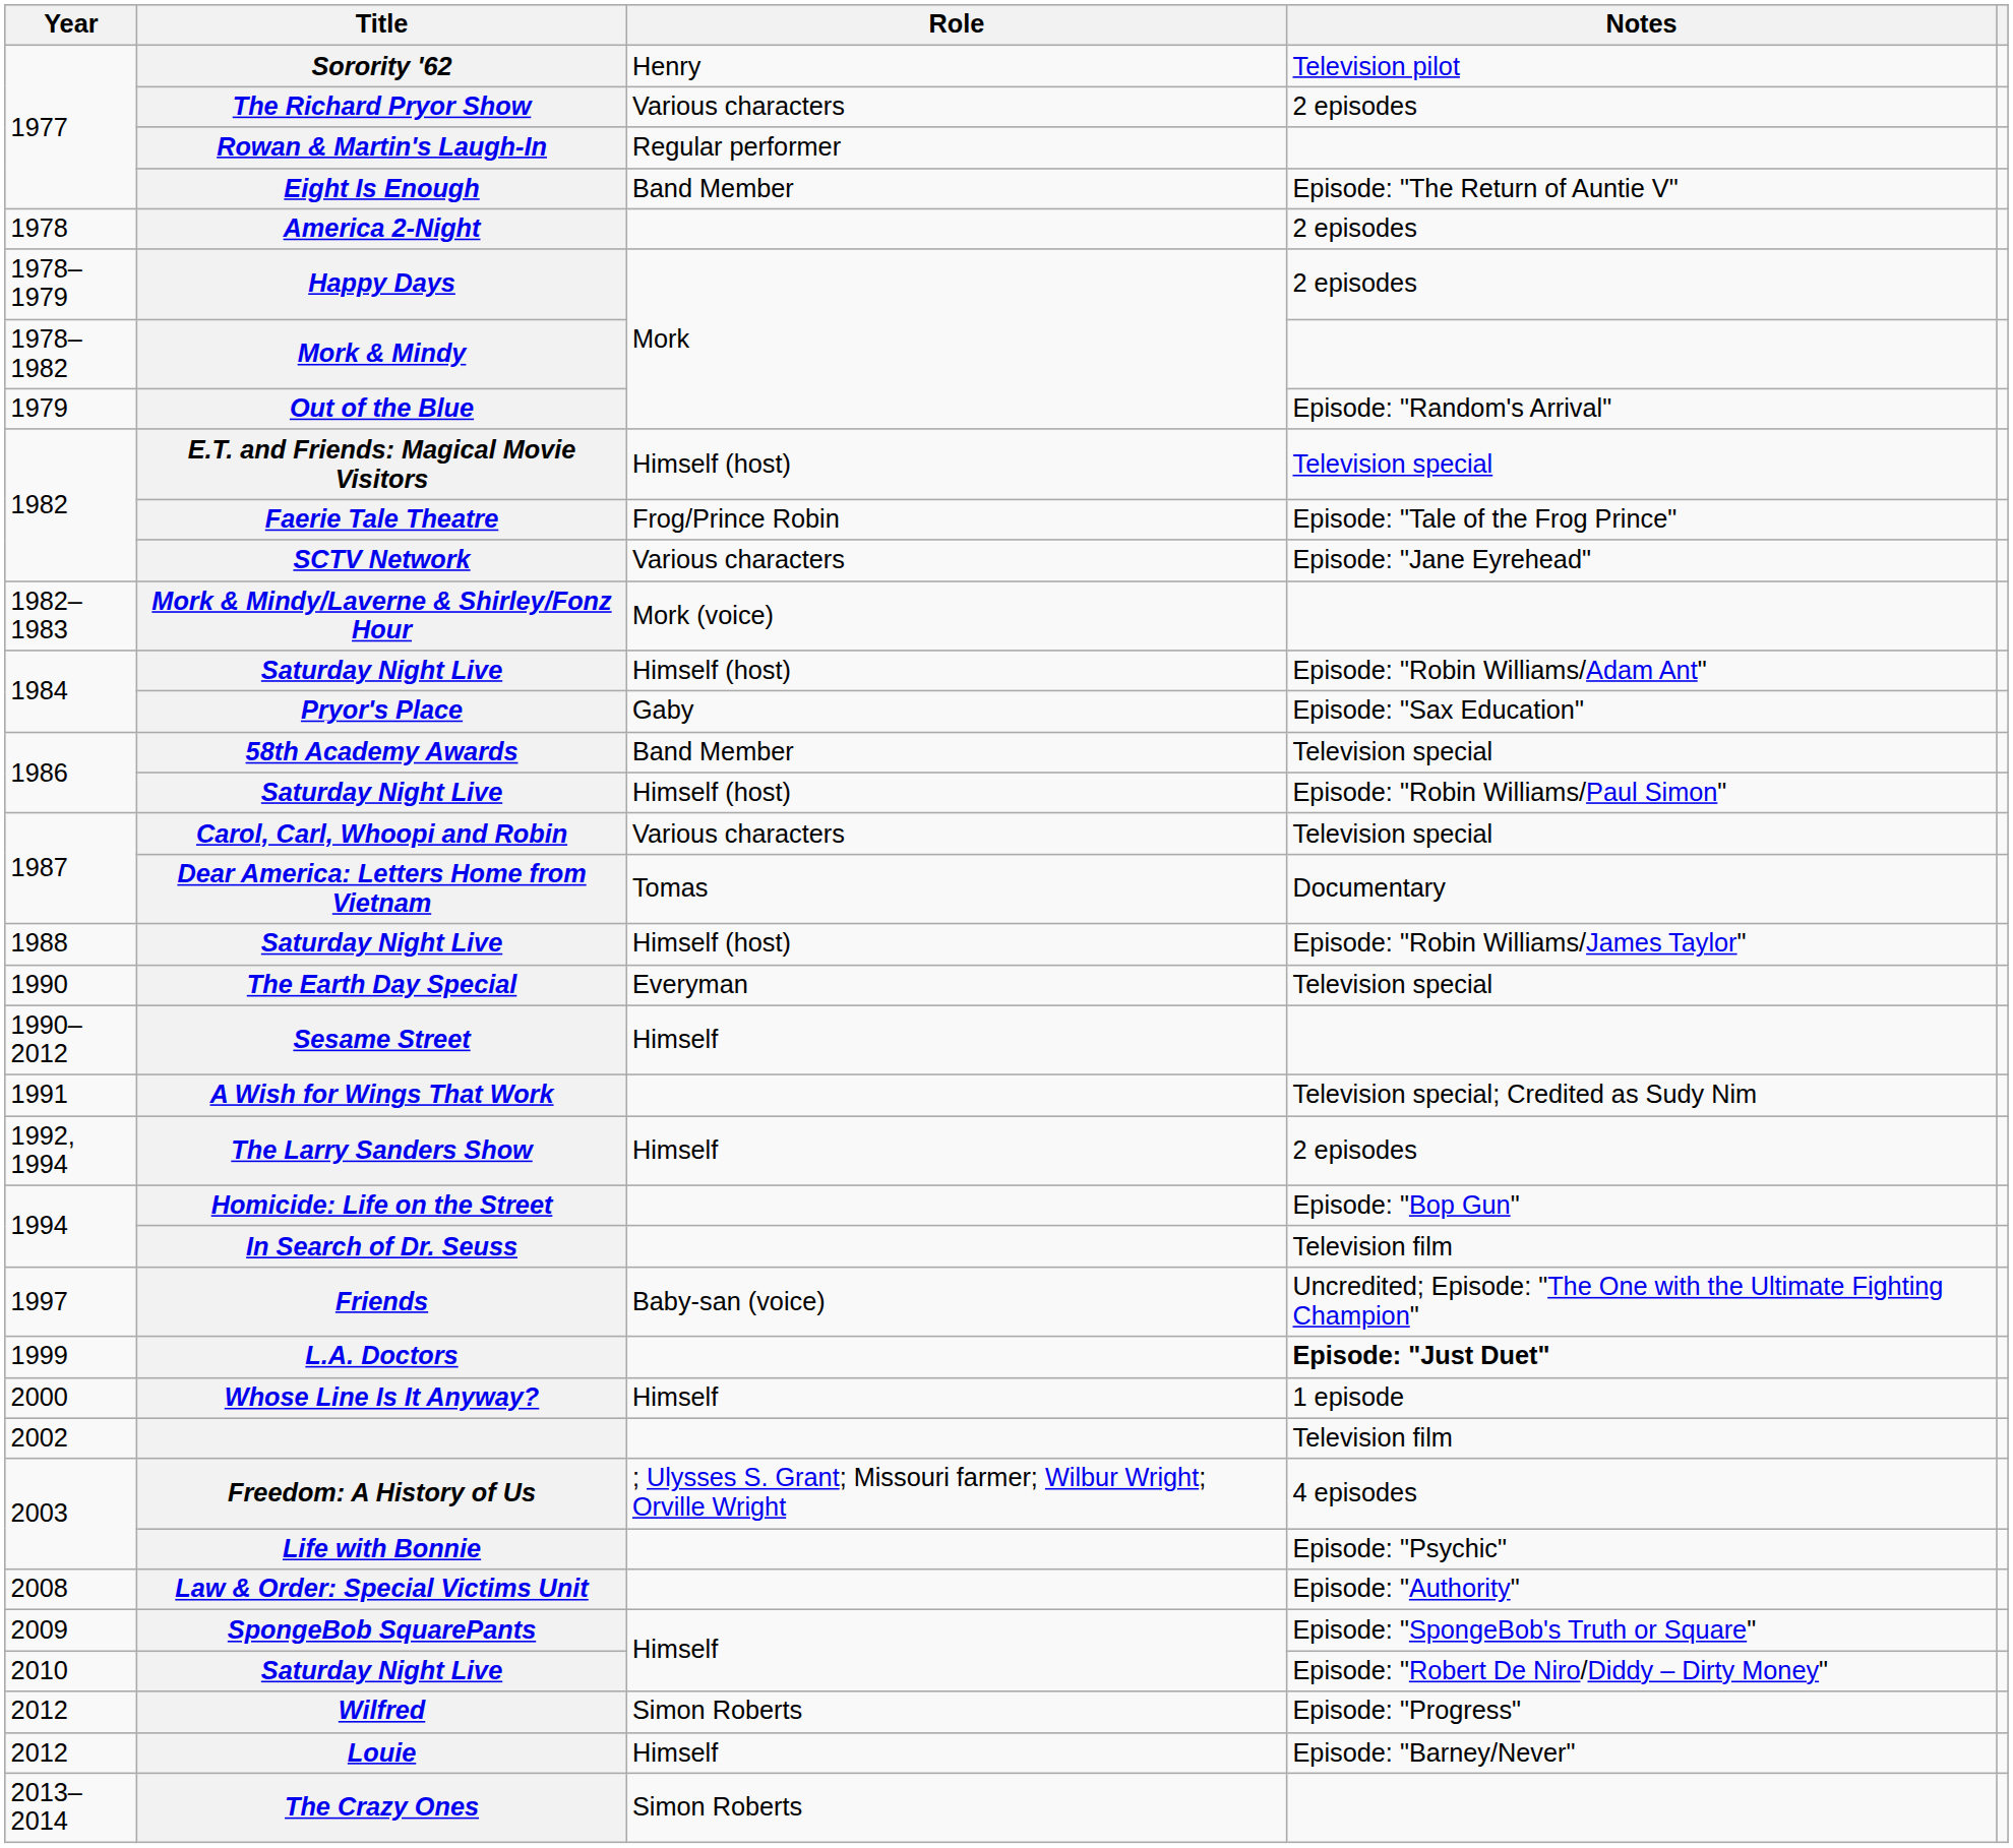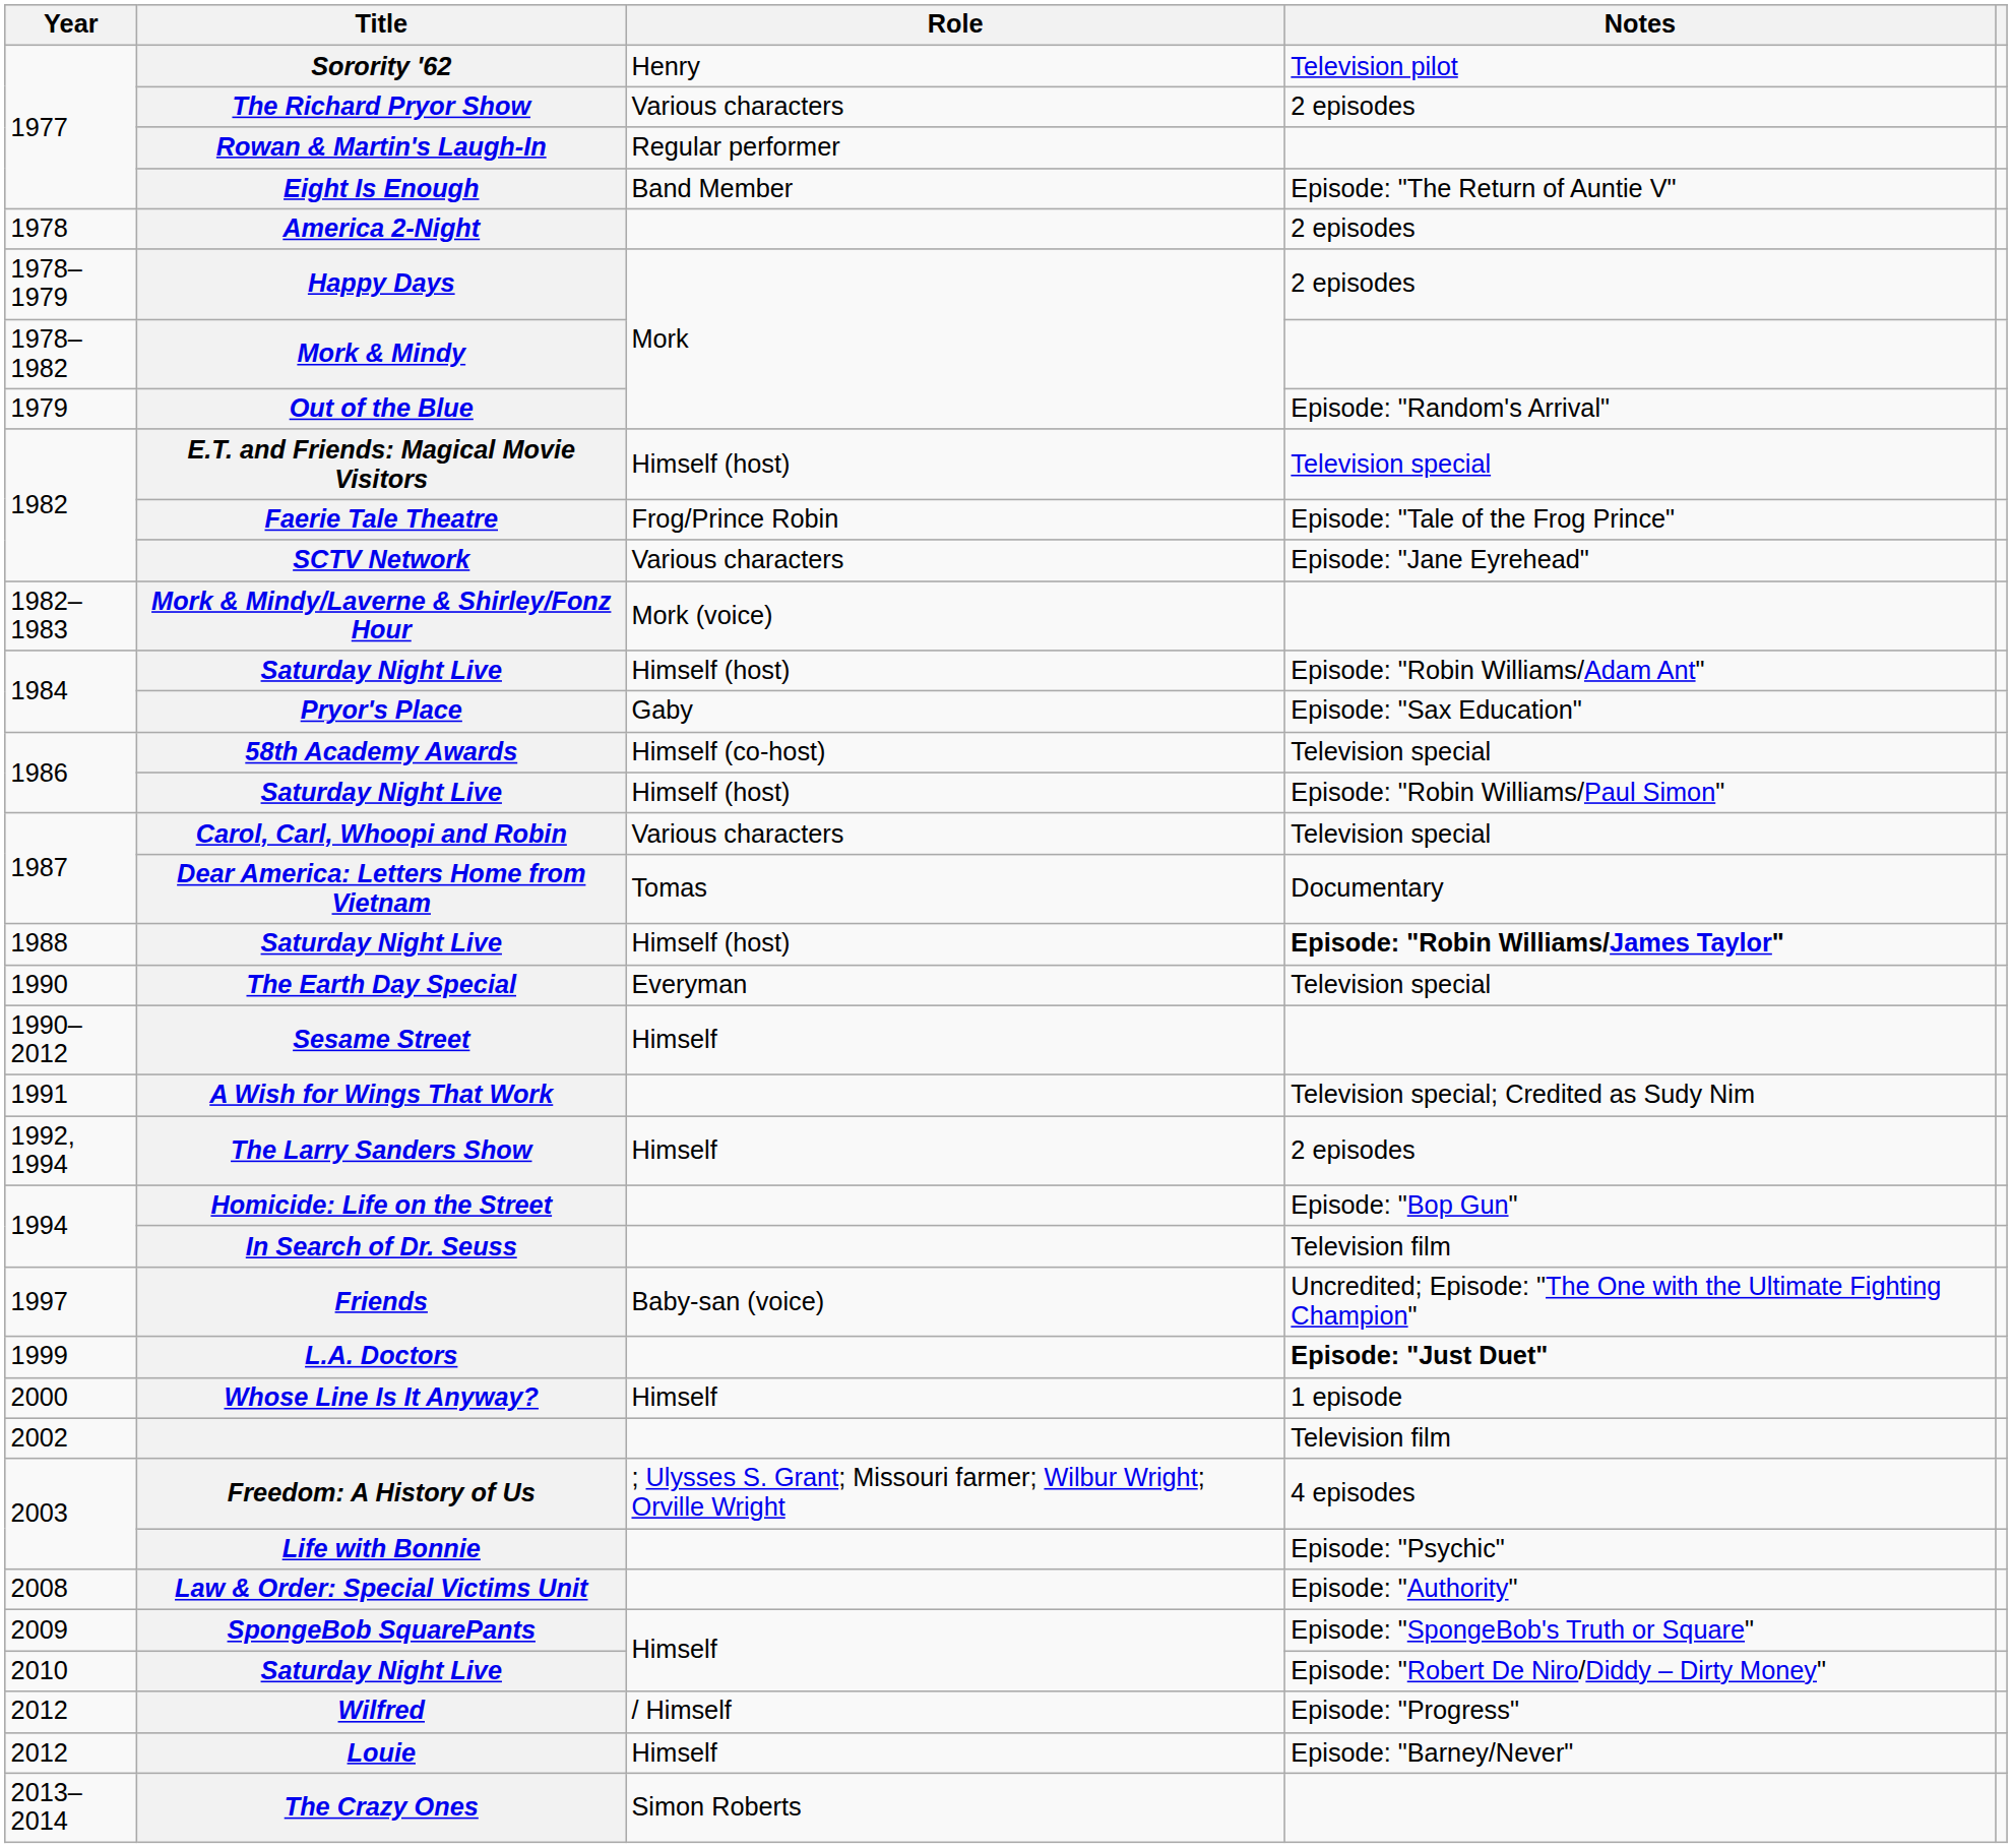 <table class="wikitable sortable plainrowheaders unsortable">
 <tr>
 <th scope="col">Year</th>
 <th scope="col">Title</th>
 <th scope="col">Role</th>
 <th scope="col" class="unsortable">Notes</th>
 <th scope="col" class="unsortable"></th>
 </tr>
 <tr>
 <td rowspan="4">1977</td>
 <th scope="row"><em>Sorority '62</em></th>
 <td>Henry</td>
 <td><a href='#'>Television pilot</a></td>
 <td style="text-align:center;"></td>
 </tr>
 <tr>
 <th scope="row" data-sort-value="Richard Pryor Show, The"><em><a href='#'>The Richard Pryor Show</a></em></th>
 <td>Various characters</td>
 <td>2 episodes</td>
 <td style="text-align:center;"></td>
 </tr>
 <tr>
 <th scope="row"><em><a href='#'>Rowan & Martin's Laugh-In</a></em></th>
 <td>Regular performer</td>
 <td></td>
 <td style="text-align:center;"></td>
 </tr>
 <tr>
 <th scope="row"><em><a href='#'>Eight Is Enough</a></em></th>
 <td>Band Member</td>
 <td>Episode: "The Return of Auntie V"</td>
 <td style="text-align:center;"></td>
 </tr>
 <tr>
 <td>1978</td>
 <th scope="row"><em><a href='#'>America 2-Night</a></em></th>
 <td></td>
 <td>2 episodes</td>
 <td style="text-align:center;"></td>
 </tr>
 <tr>
 <td>1978–1979</td>
 <th scope="row"><em><a href='#'>Happy Days</a></em></th>
 <td rowspan="3">Mork</td>
 <td>2 episodes</td>
 <td style="text-align:center;"></td>
 </tr>
 <tr>
 <td>1978–1982</td>
 <th scope="row"><em><a href='#'>Mork & Mindy</a></em></th>
 <td></td>
 <td style="text-align:center;"></td>
 </tr>
 <tr>
 <td>1979</td>
 <th scope="row"><em><a href='#'>Out of the Blue</a></em></th>
 <td>Episode: "Random's Arrival"</td>
 <td style="text-align:center;"></td>
 </tr>
 <tr>
 <td rowspan="3">1982</td>
 <th scope="row"><em>E.T. and Friends: Magical Movie Visitors</em></th>
 <td>Himself (host)</td>
 <td><a href='#'>Television special</a></td>
 <td style="text-align:center;"></td>
 </tr>
 <tr>
 <th scope="row"><em><a href='#'>Faerie Tale Theatre</a></em></th>
 <td>Frog/Prince Robin</td>
 <td>Episode: "Tale of the Frog Prince"</td>
 <td style="text-align:center;"></td>
 </tr>
 <tr>
 <th scope="row"><em><a href='#'>SCTV Network</a></em></th>
 <td>Various characters</td>
 <td>Episode: "Jane Eyrehead"</td>
 <td style="text-align:center;"></td>
 </tr>
 <tr>
 <td>1982–1983</td>
 <th scope="row"><em><a href='#'>Mork & Mindy/Laverne & Shirley/Fonz Hour</a></em></th>
 <td>Mork (voice)</td>
 <td></td>
 <td style="text-align:center;"></td>
 </tr>
 <tr>
 <td rowspan="2">1984</td>
 <th scope="row"><em><a href='#'>Saturday Night Live</a></em></th>
 <td>Himself (host)</td>
 <td>Episode: "Robin Williams/<a href='#'>Adam Ant</a>"</td>
 <td style="text-align:center;"></td>
 </tr>
 <tr>
 <th scope="row"><em><a href='#'>Pryor's Place</a></em></th>
 <td>Gaby</td>
 <td>Episode: "Sax Education"</td>
 <td style="text-align:center;"></td>
 </tr>
 <tr>
 <td rowspan="2">1986</td>
 <th scope="row"><em><a href='#'>58th Academy Awards</a></em></th>
-<td>Band Member</td>
+<td>Himself (co-host)</td>
 <td>Television special</td>
 <td style="text-align:center;"></td>
 </tr>
 <tr>
 <th scope="row"><em><a href='#'>Saturday Night Live</a></em></th>
 <td>Himself (host)</td>
 <td>Episode: "Robin Williams/<a href='#'>Paul Simon</a>"</td>
 <td style="text-align:center;"></td>
 </tr>
 <tr>
 <td rowspan="2">1987</td>
 <th scope="row"><em><a href='#'>Carol, Carl, Whoopi and Robin</a></em></th>
 <td>Various characters</td>
 <td>Television special</td>
 <td style="text-align:center;"></td>
 </tr>
 <tr>
 <th scope="row"><em><a href='#'>Dear America: Letters Home from Vietnam</a></em></th>
 <td>Tomas</td>
 <td>Documentary</td>
 <td style="text-align:center;"></td>
 </tr>
 <tr>
 <td>1988</td>
 <th scope="row"><em><a href='#'>Saturday Night Live</a></em></th>
 <td>Himself (host)</td>
-<td>Episode: "Robin Williams/<a href='#'>James Taylor</a>"</td>
+<td><strong>Episode: "Robin Williams/<a href='#'>James Taylor</a>"</strong></td>
 <td style="text-align:center;"></td>
 </tr>
 <tr>
 <td>1990</td>
 <th scope="row" data-sort-value="Earth Day Special, The"><em><a href='#'>The Earth Day Special</a></em></th>
 <td>Everyman</td>
 <td>Television special</td>
 <td style="text-align:center;"></td>
 </tr>
 <tr>
 <td>1990–2012</td>
 <th scope="row"><em><a href='#'>Sesame Street</a></em></th>
 <td>Himself</td>
 <td></td>
 <td style="text-align:center;"></td>
 </tr>
 <tr>
 <td>1991</td>
 <th scope="row" data-sort-value="Wish for Wings That Work, A"><em><a href='#'>A Wish for Wings That Work</a></em></th>
 <td></td>
 <td>Television special; Credited as Sudy Nim</td>
 <td style="text-align:center;"></td>
 </tr>
 <tr>
 <td>1992, 1994</td>
 <th scope="row" data-sort-value="Larry Sanders Show, The"><em><a href='#'>The Larry Sanders Show</a></em></th>
 <td>Himself</td>
 <td>2 episodes</td>
 <td style="text-align:center;"></td>
 </tr>
 <tr>
 <td rowspan="2">1994</td>
 <th scope="row"><em><a href='#'>Homicide: Life on the Street</a></em></th>
 <td></td>
 <td>Episode: "<a href='#'>Bop Gun</a>"</td>
 <td style="text-align:center;"></td>
 </tr>
 <tr>
 <th scope="row"><em><a href='#'>In Search of Dr. Seuss</a></em></th>
 <td></td>
 <td>Television film</td>
 <td style="text-align:center;"></td>
 </tr>
 <tr>
 <td>1997</td>
 <th scope="row"><em><a href='#'>Friends</a></em></th>
 <td>Baby-san (voice)</td>
 <td>Uncredited; Episode: "<a href='#'>The One with the Ultimate Fighting Champion</a>"</td>
 <td style="text-align:center;"></td>
 </tr>
 <tr>
 <td>1999</td>
 <th scope="row"><em><a href='#'>L.A. Doctors</a></em></th>
 <td></td>
 <td><strong>Episode: "Just Duet"</strong></td>
 <td style="text-align:center;"></td>
 </tr>
 <tr>
 <td>2000</td>
 <th scope="row"><em><a href='#'>Whose Line Is It Anyway?</a></em></th>
 <td>Himself</td>
 <td>1 episode</td>
 <td style="text-align:center;"></td>
 </tr>
 <tr>
 <td>2002</td>
 <th scope="row"><em></em></th>
 <td></td>
 <td>Television film</td>
 <td style="text-align:center;"></td>
 </tr>
 <tr>
 <td rowspan="2">2003</td>
 <th scope="row"><em>Freedom: A History of Us</em></th>
 <td>; <a href='#'>Ulysses S. Grant</a>; Missouri farmer; <a href='#'>Wilbur Wright</a>; <a href='#'>Orville Wright</a></td>
 <td>4 episodes</td>
 <td style="text-align:center;"></td>
 </tr>
 <tr>
 <th scope="row"><em><a href='#'>Life with Bonnie</a></em></th>
 <td></td>
 <td>Episode: "Psychic"</td>
 <td style="text-align:center;"></td>
 </tr>
 <tr>
 <td>2008</td>
 <th scope="row"><em><a href='#'>Law & Order: Special Victims Unit</a></em></th>
 <td></td>
 <td>Episode: "<a href='#'>Authority</a>"</td>
 <td style="text-align:center;"></td>
 </tr>
 <tr>
 <td>2009</td>
 <th scope="row"><em><a href='#'>SpongeBob SquarePants</a></em></th>
 <td rowspan="2">Himself</td>
 <td>Episode: "<a href='#'>SpongeBob's Truth or Square</a>"</td>
 <td style="text-align:center;"></td>
 </tr>
 <tr>
 <td>2010</td>
 <th scope="row"><em><a href='#'>Saturday Night Live</a></em></th>
 <td>Episode: "<a href='#'>Robert De Niro</a>/<a href='#'>Diddy – Dirty Money</a>"</td>
 <td style="text-align:center;"></td>
 </tr>
 <tr>
 <td>2012</td>
 <th scope="row"><em><a href='#'>Wilfred</a></em></th>
-<td>Simon Roberts</td>
+<td> / Himself</td>
 <td>Episode: "Progress"</td>
 <td style="text-align:center;"></td>
 </tr>
 <tr>
 <td>2012</td>
 <th scope="row"><em><a href='#'>Louie</a></em></th>
 <td>Himself</td>
 <td>Episode: "Barney/Never"</td>
 <td style="text-align:center;"></td>
 </tr>
 <tr>
 <td>2013–2014</td>
 <th scope="row" data-sort-value="Crazy Ones, The"><em><a href='#'>The Crazy Ones</a></em></th>
 <td>Simon Roberts</td>
 <td></td>
 <td style="text-align:center;"></td>
 </tr>
 </table>
